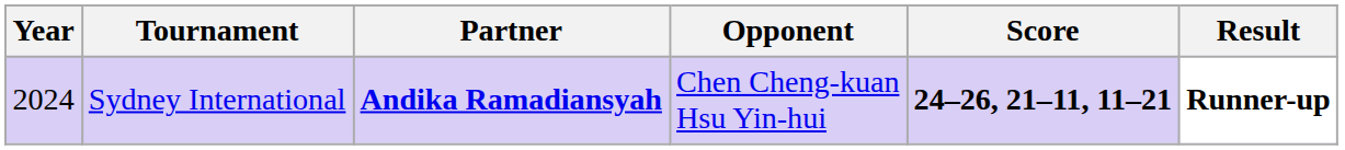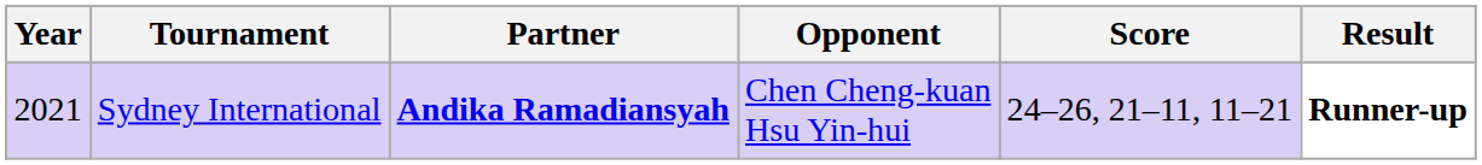 <table class="sortable wikitable" style="font-size: 90%;">
 <tr>
 <th>Year</th>
 <th>Tournament</th>
 <th>Partner</th>
 <th>Opponent</th>
 <th>Score</th>
 <th>Result</th>
 </tr>
 <tr style="background:#D8CEF6">
-<td align="center">2024</td>
+<td align="center">2021</td>
 <td align="left"><a href='#'>Sydney International</a></td>
 <td align="left"><strong> <a href='#'>Andika Ramadiansyah</a></strong></td>
 <td align="left"> <a href='#'>Chen Cheng-kuan</a><br> <a href='#'>Hsu Yin-hui</a></td>
-<td align="left"><strong>24–26, 21–11, 11–21</strong></td>
+<td align="left">24–26, 21–11, 11–21</td>
 <td style="text-align:left; background:white"> <strong>Runner-up</strong></td>
 </tr>
 </table>
